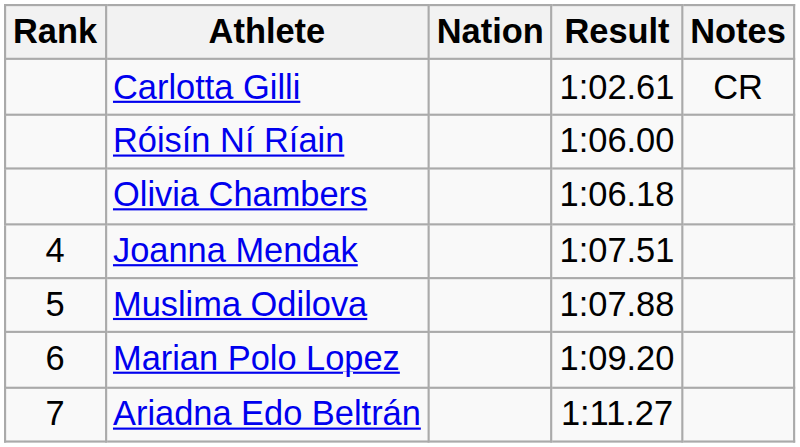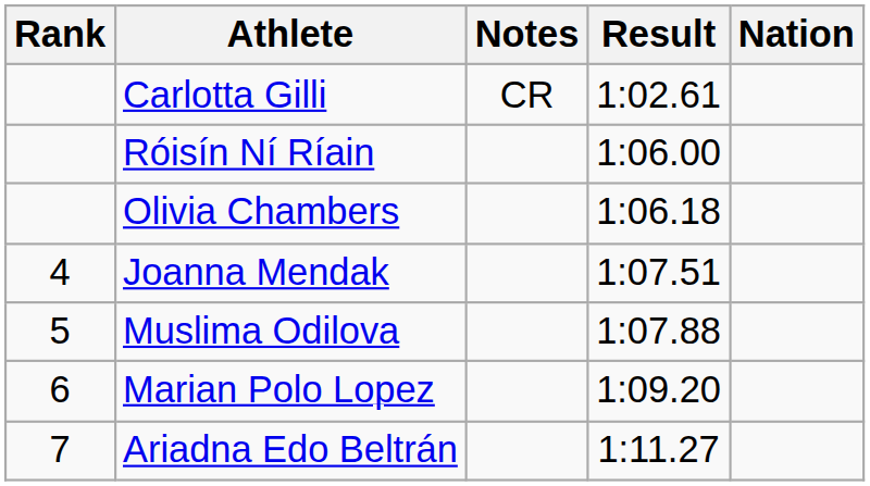 <table class="wikitable sortable" style="text-align:center">
 <tr>
 <th>Rank</th>
 <th>Athlete</th>
+<th>Notes</th>
+<th>Result</th>
 <th>Nation</th>
-<th>Result</th>
-<th>Notes</th>
 </tr>
 <tr>
 <td></td>
 <td align=left><a href='#'>Carlotta Gilli</a></td>
+<td>CR</td>
+<td>1:02.61</td>
 <td align=left></td>
-<td>1:02.61</td>
-<td>CR</td>
 </tr>
 <tr>
 <td></td>
 <td align=left><a href='#'>Róisín Ní Ríain</a></td>
+<td></td>
+<td>1:06.00</td>
 <td align=left></td>
-<td>1:06.00</td>
-<td></td>
 </tr>
 <tr>
 <td></td>
 <td align=left><a href='#'>Olivia Chambers</a></td>
+<td></td>
+<td>1:06.18</td>
 <td align=left></td>
-<td>1:06.18</td>
-<td></td>
 </tr>
 <tr>
 <td>4</td>
 <td align=left><a href='#'>Joanna Mendak</a></td>
+<td></td>
+<td>1:07.51</td>
 <td align=left></td>
-<td>1:07.51</td>
-<td></td>
 </tr>
 <tr>
 <td>5</td>
 <td align=left><a href='#'>Muslima Odilova</a></td>
+<td></td>
+<td>1:07.88</td>
 <td align=left></td>
-<td>1:07.88</td>
-<td></td>
 </tr>
 <tr>
 <td>6</td>
 <td align=left><a href='#'>Marian Polo Lopez</a></td>
+<td></td>
+<td>1:09.20</td>
 <td align=left></td>
-<td>1:09.20</td>
-<td></td>
 </tr>
 <tr>
 <td>7</td>
 <td align=left><a href='#'>Ariadna Edo Beltrán</a></td>
+<td></td>
+<td>1:11.27</td>
 <td align=left></td>
-<td>1:11.27</td>
-<td></td>
 </tr>
 </table>
